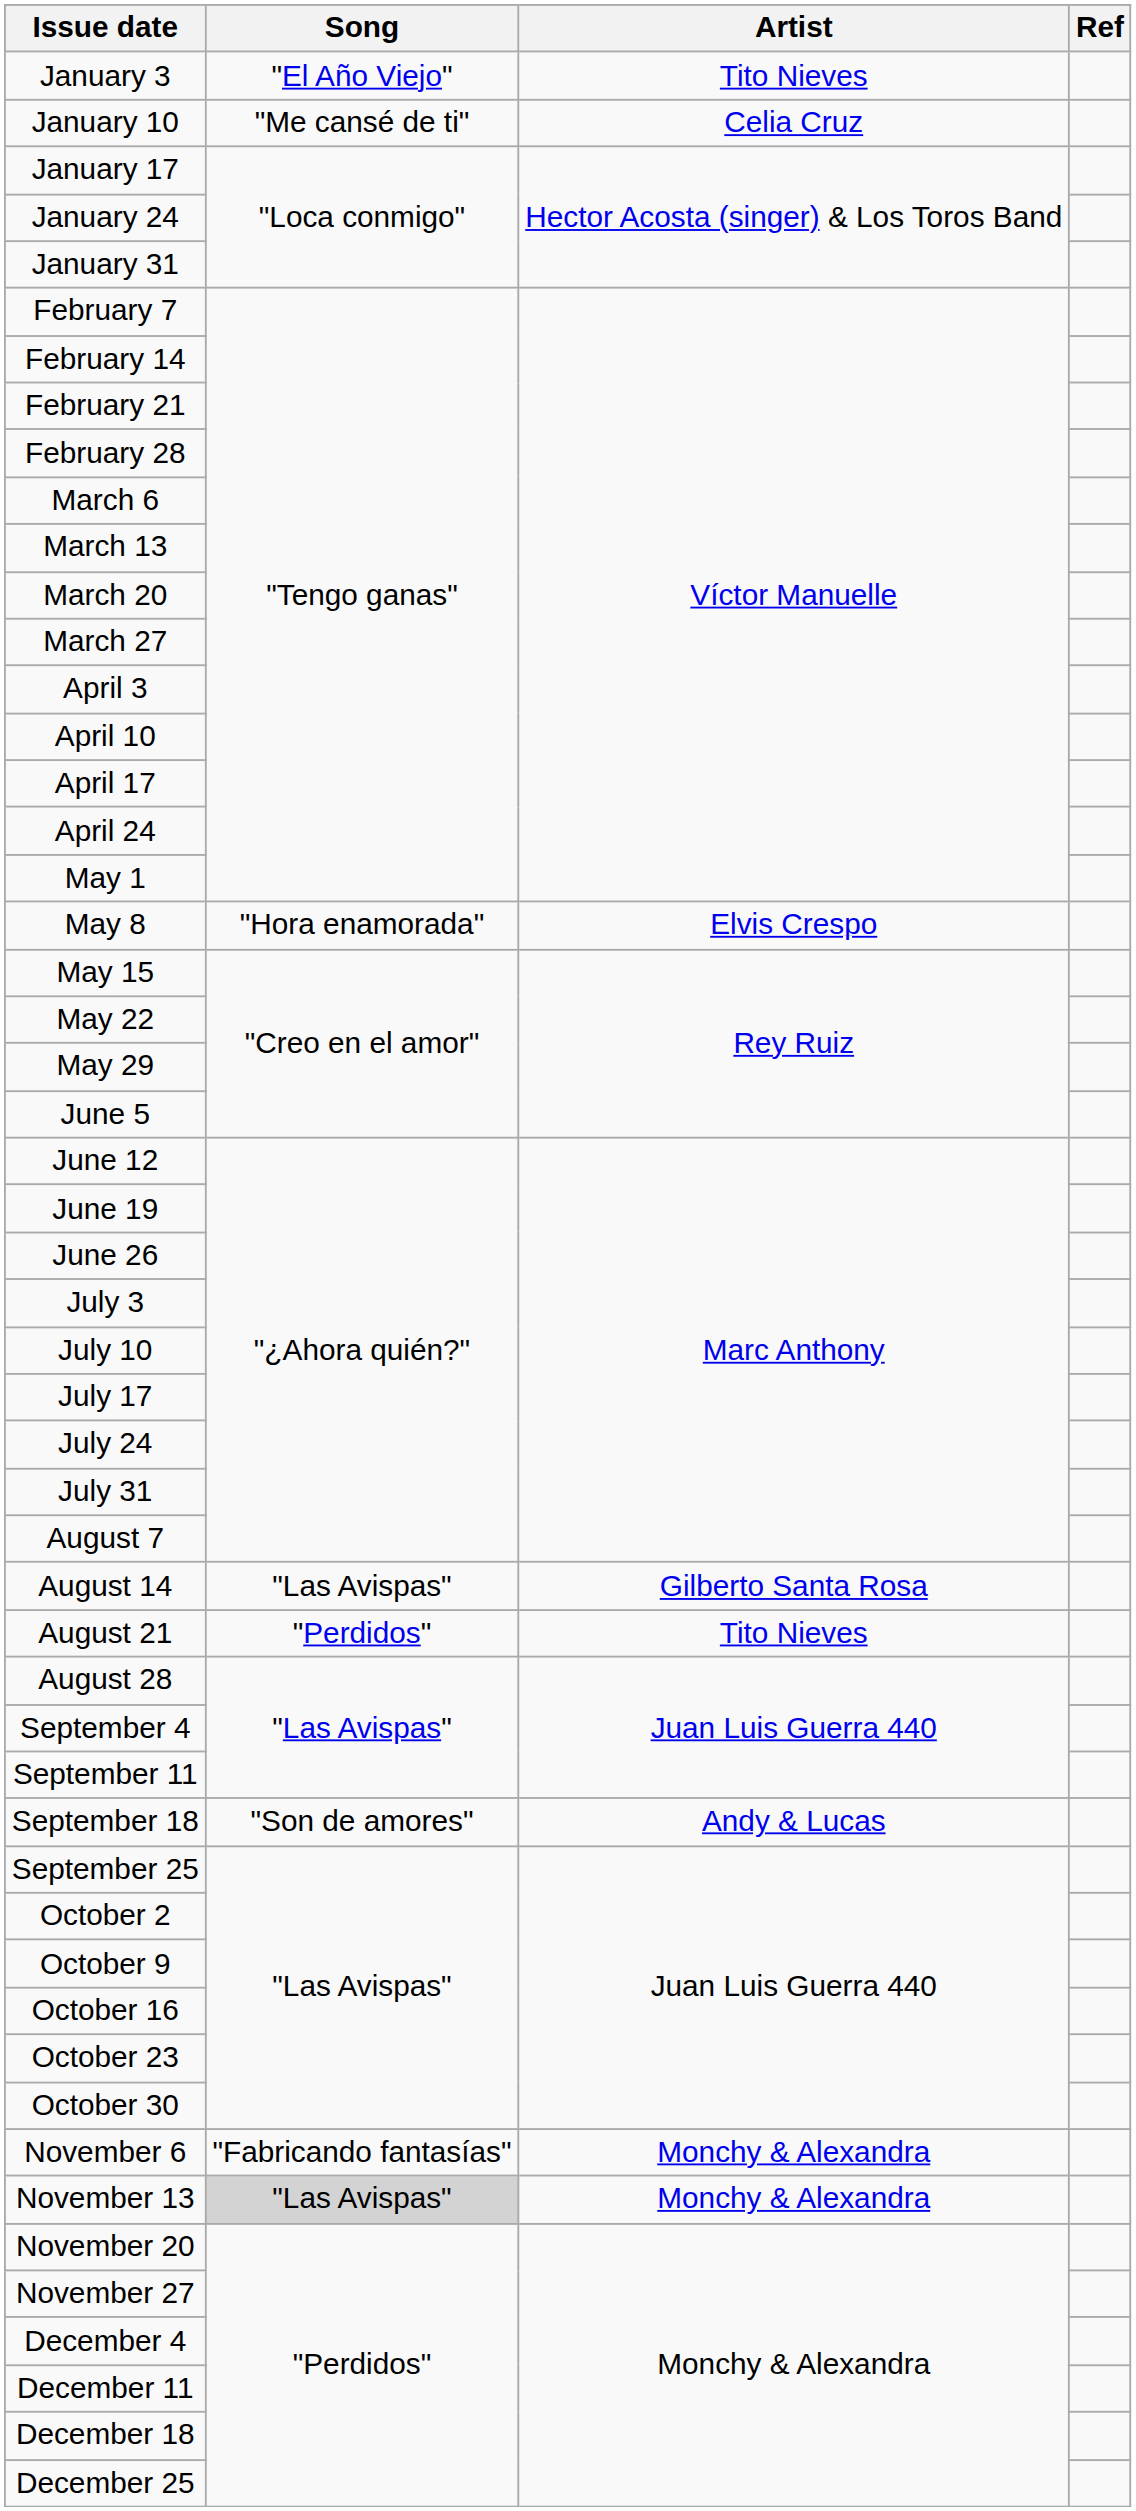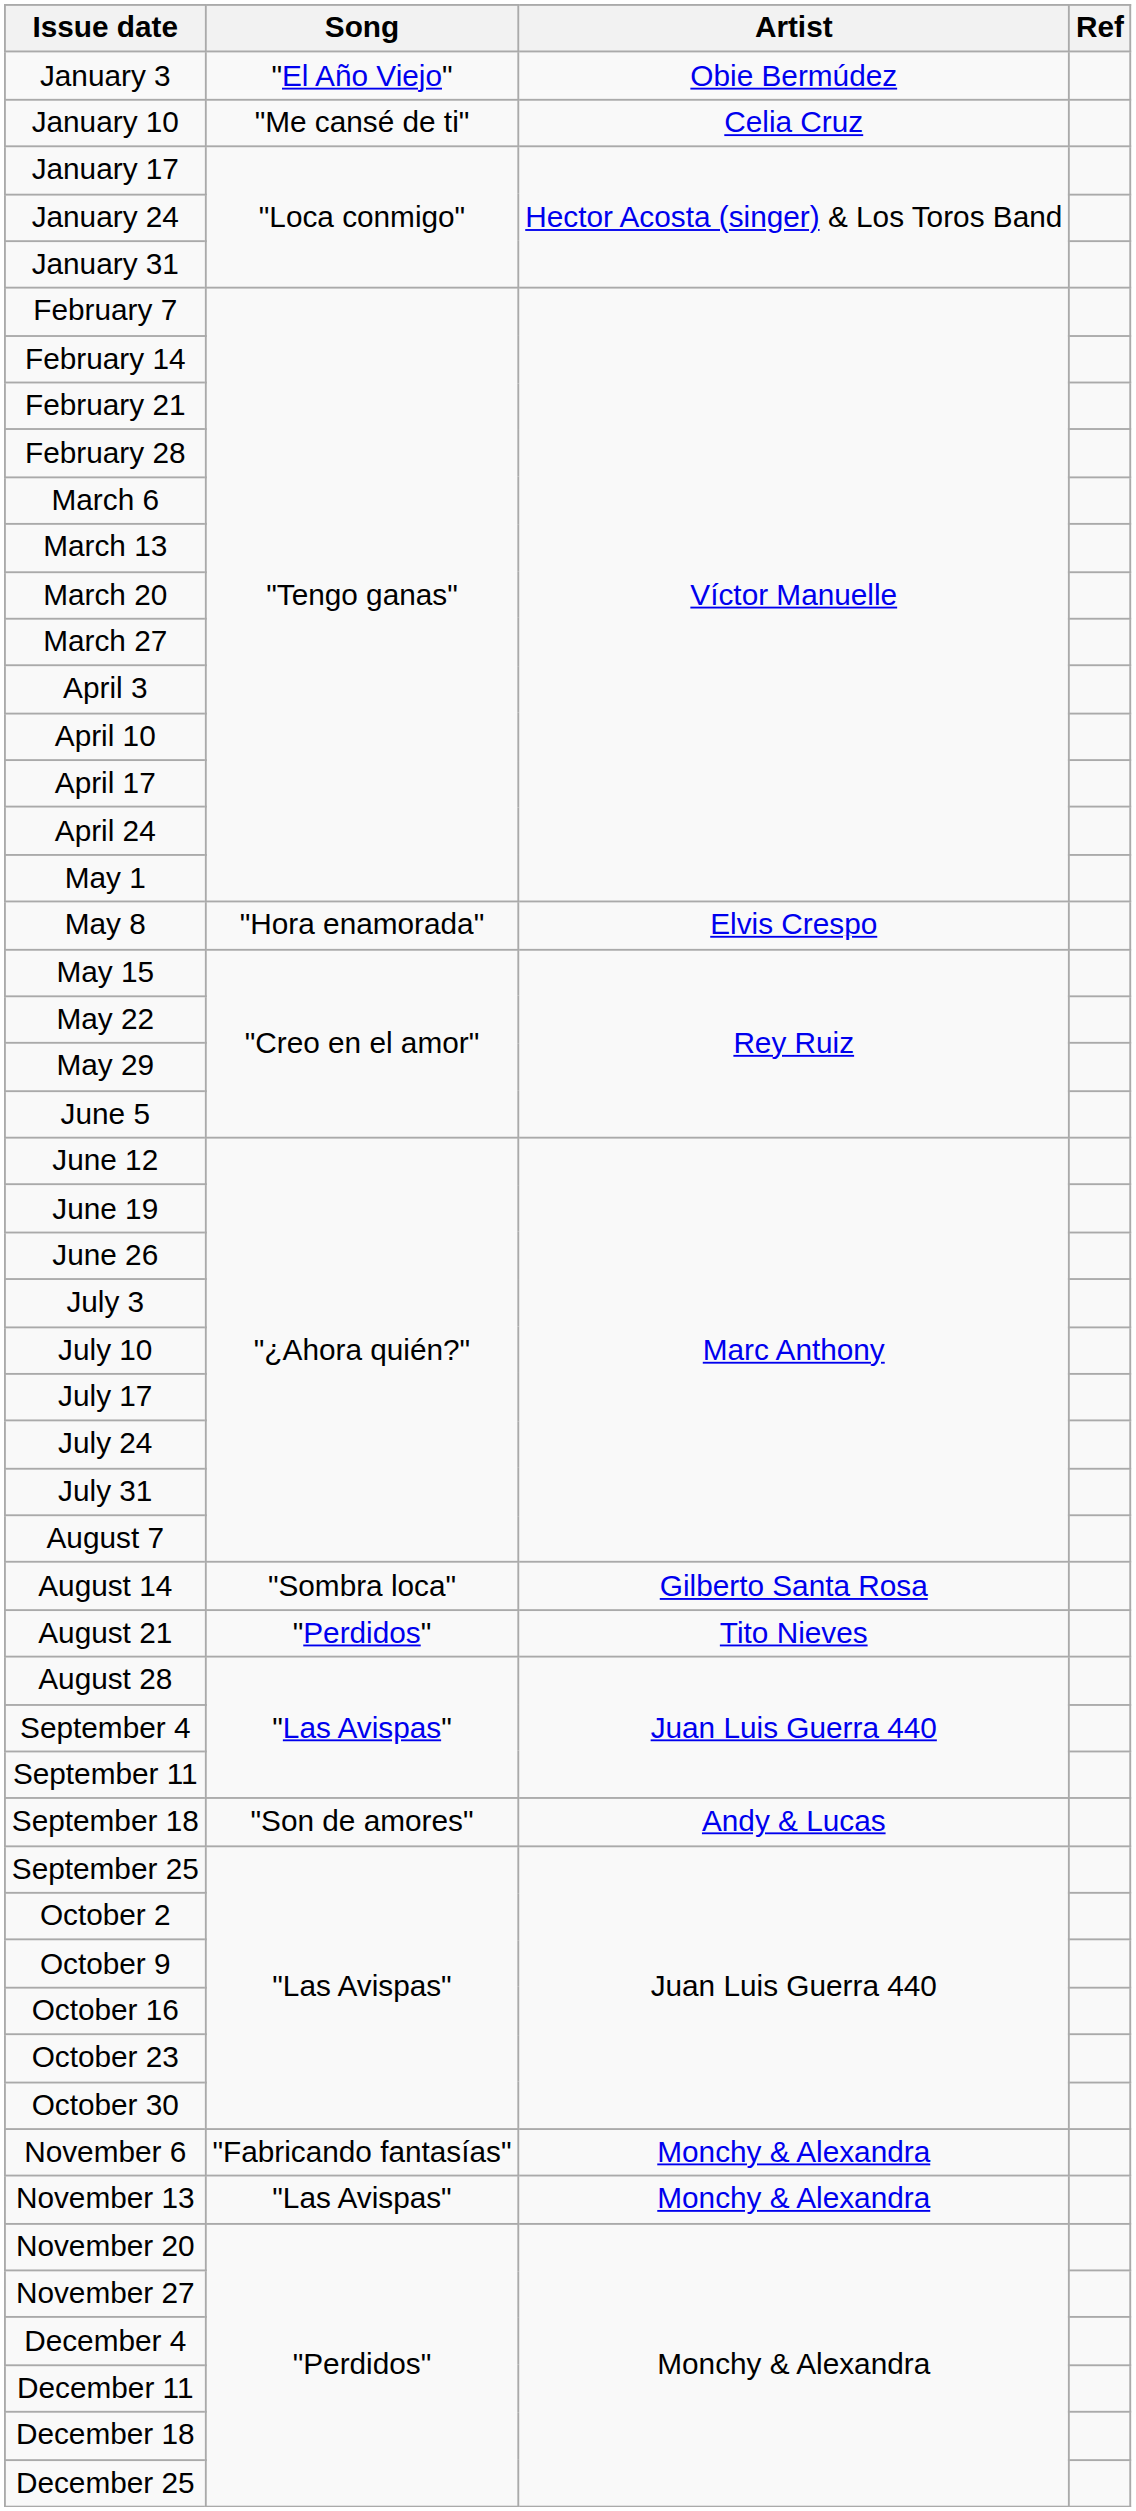 <table class="wikitable" style="text-align: center;">
 <tr>
 <th>Issue date</th>
 <th>Song</th>
 <th>Artist</th>
 <th>Ref</th>
 </tr>
 <tr>
 <td>January 3</td>
 <td style="text-align: center;" rowspan="1">"<a href='#'>El Año Viejo</a>"</td>
-<td style="text-align: center;" rowspan="1"><a href='#'>Tito Nieves</a></td>
+<td style="text-align: center;" rowspan="1"><a href='#'>Obie Bermúdez</a></td>
 <td style="text-align: center;"></td>
 </tr>
 <tr>
 <td>January 10</td>
 <td style="text-align: center;" rowspan="1">"Me cansé de ti"</td>
 <td style="text-align: center;" rowspan="1"><a href='#'>Celia Cruz</a></td>
 <td style="text-align: center;"></td>
 </tr>
 <tr>
 <td>January 17</td>
 <td style="text-align: center;" rowspan="3">"Loca conmigo"</td>
 <td style="text-align: center;" rowspan="3"><a href='#'>Hector Acosta (singer)</a> & Los Toros Band</td>
 <td style="text-align: center;"></td>
 </tr>
 <tr>
 <td>January 24</td>
 <td style="text-align: center;"></td>
 </tr>
 <tr>
 <td>January 31</td>
 <td style="text-align: center;"></td>
 </tr>
 <tr>
 <td>February 7</td>
 <td style="text-align: center;" rowspan="13">"Tengo ganas"</td>
 <td style="text-align: center;" rowspan="13"><a href='#'>Víctor Manuelle</a></td>
 <td style="text-align: center;"></td>
 </tr>
 <tr>
 <td>February 14</td>
 <td style="text-align: center;"></td>
 </tr>
 <tr>
 <td>February 21</td>
 <td style="text-align: center;"></td>
 </tr>
 <tr>
 <td>February 28</td>
 <td style="text-align: center;"></td>
 </tr>
 <tr>
 <td>March 6</td>
 <td style="text-align: center;"></td>
 </tr>
 <tr>
 <td>March 13</td>
 <td style="text-align: center;"></td>
 </tr>
 <tr>
 <td>March 20</td>
 <td style="text-align: center;"></td>
 </tr>
 <tr>
 <td>March 27</td>
 <td style="text-align: center;"></td>
 </tr>
 <tr>
 <td>April 3</td>
 <td style="text-align: center;"></td>
 </tr>
 <tr>
 <td>April 10</td>
 <td style="text-align: center;"></td>
 </tr>
 <tr>
 <td>April 17</td>
 <td style="text-align: center;"></td>
 </tr>
 <tr>
 <td>April 24</td>
 <td style="text-align: center;"></td>
 </tr>
 <tr>
 <td>May 1</td>
 <td style="text-align: center;"></td>
 </tr>
 <tr>
 <td>May 8</td>
 <td style="text-align: center;" rowspan="1">"Hora enamorada"</td>
 <td style="text-align: center;" rowspan="1"><a href='#'>Elvis Crespo</a></td>
 <td style="text-align: center;"></td>
 </tr>
 <tr>
 <td>May 15</td>
 <td style="text-align: center;" rowspan="4">"Creo en el amor"</td>
 <td style="text-align: center;" rowspan="4"><a href='#'>Rey Ruiz</a></td>
 <td style="text-align: center;"></td>
 </tr>
 <tr>
 <td>May 22</td>
 <td style="text-align: center;"></td>
 </tr>
 <tr>
 <td>May 29</td>
 <td style="text-align: center;"></td>
 </tr>
 <tr>
 <td>June 5</td>
 <td style="text-align: center;"></td>
 </tr>
 <tr>
 <td>June 12</td>
 <td style="text-align: center;" rowspan="9">"¿Ahora quién?"</td>
 <td style="text-align: center;" rowspan="9"><a href='#'>Marc Anthony</a></td>
 <td style="text-align: center;"></td>
 </tr>
 <tr>
 <td>June 19</td>
 <td style="text-align: center;"></td>
 </tr>
 <tr>
 <td>June 26</td>
 <td style="text-align: center;"></td>
 </tr>
 <tr>
 <td>July 3</td>
 <td style="text-align: center;"></td>
 </tr>
 <tr>
 <td>July 10</td>
 <td style="text-align: center;"></td>
 </tr>
 <tr>
 <td>July 17</td>
 <td style="text-align: center;"></td>
 </tr>
 <tr>
 <td>July 24</td>
 <td style="text-align: center;"></td>
 </tr>
 <tr>
 <td>July 31</td>
 <td style="text-align: center;"></td>
 </tr>
 <tr>
 <td>August 7</td>
 <td style="text-align: center;"></td>
 </tr>
 <tr>
 <td>August 14</td>
-<td style="text-align: center;" rowspan="1">"Las Avispas"</td>
+<td style="text-align: center;" rowspan="1">"Sombra loca"</td>
 <td style="text-align: center;" rowspan="1"><a href='#'>Gilberto Santa Rosa</a></td>
 <td style="text-align: center;"></td>
 </tr>
 <tr>
 <td>August 21</td>
 <td style="text-align: center;" rowspan="1">"<a href='#'>Perdidos</a>"</td>
 <td style="text-align: center;" rowspan="1"><a href='#'>Tito Nieves</a></td>
 <td style="text-align: center;"></td>
 </tr>
 <tr>
 <td>August 28</td>
 <td style="text-align: center;" rowspan="3">"<a href='#'>Las Avispas</a>"</td>
 <td style="text-align: center;" rowspan="3"><a href='#'>Juan Luis Guerra 440</a></td>
 <td style="text-align: center;"></td>
 </tr>
 <tr>
 <td>September 4</td>
 <td style="text-align: center;"></td>
 </tr>
 <tr>
 <td>September 11</td>
 <td style="text-align: center;"></td>
 </tr>
 <tr>
 <td>September 18</td>
 <td style="text-align: center;" rowspan="1">"Son de amores"</td>
 <td style="text-align: center;" rowspan="1"><a href='#'>Andy & Lucas</a></td>
 <td style="text-align: center;"></td>
 </tr>
 <tr>
 <td>September 25</td>
 <td style="text-align: center;" rowspan="6">"Las Avispas"</td>
 <td style="text-align: center;" rowspan="6">Juan Luis Guerra 440</td>
 <td style="text-align: center;"></td>
 </tr>
 <tr>
 <td>October 2</td>
 <td style="text-align: center;"></td>
 </tr>
 <tr>
 <td>October 9</td>
 <td style="text-align: center;"></td>
 </tr>
 <tr>
 <td>October 16</td>
 <td style="text-align: center;"></td>
 </tr>
 <tr>
 <td>October 23</td>
 <td style="text-align: center;"></td>
 </tr>
 <tr>
 <td>October 30</td>
 <td style="text-align: center;"></td>
 </tr>
 <tr>
 <td>November 6</td>
 <td style="text-align: center;" rowspan="1">"Fabricando fantasías"</td>
 <td style="text-align: center;" rowspan="1"><a href='#'>Monchy & Alexandra</a></td>
 <td style="text-align: center;"></td>
 </tr>
 <tr>
 <td>November 13</td>
-<td style="background: lightgrey; text-align: center;" rowspan="1">"Las Avispas"</td>
+<td style="text-align: center;" rowspan="1">"Las Avispas"</td>
 <td style="text-align: center;" rowspan="1"><a href='#'>Monchy & Alexandra</a></td>
 <td style="text-align: center;"></td>
 </tr>
 <tr>
 <td>November 20</td>
 <td style="text-align: center;" rowspan="6">"Perdidos"</td>
 <td style="text-align: center;" rowspan="6">Monchy & Alexandra</td>
 <td style="text-align: center;"></td>
 </tr>
 <tr>
 <td>November 27</td>
 <td style="text-align: center;"></td>
 </tr>
 <tr>
 <td>December 4</td>
 <td style="text-align: center;"></td>
 </tr>
 <tr>
 <td>December 11</td>
 <td style="text-align: center;"></td>
 </tr>
 <tr>
 <td>December 18</td>
 <td style="text-align: center;"></td>
 </tr>
 <tr>
 <td>December 25</td>
 <td style="text-align: center;"></td>
 </tr>
 </table>
